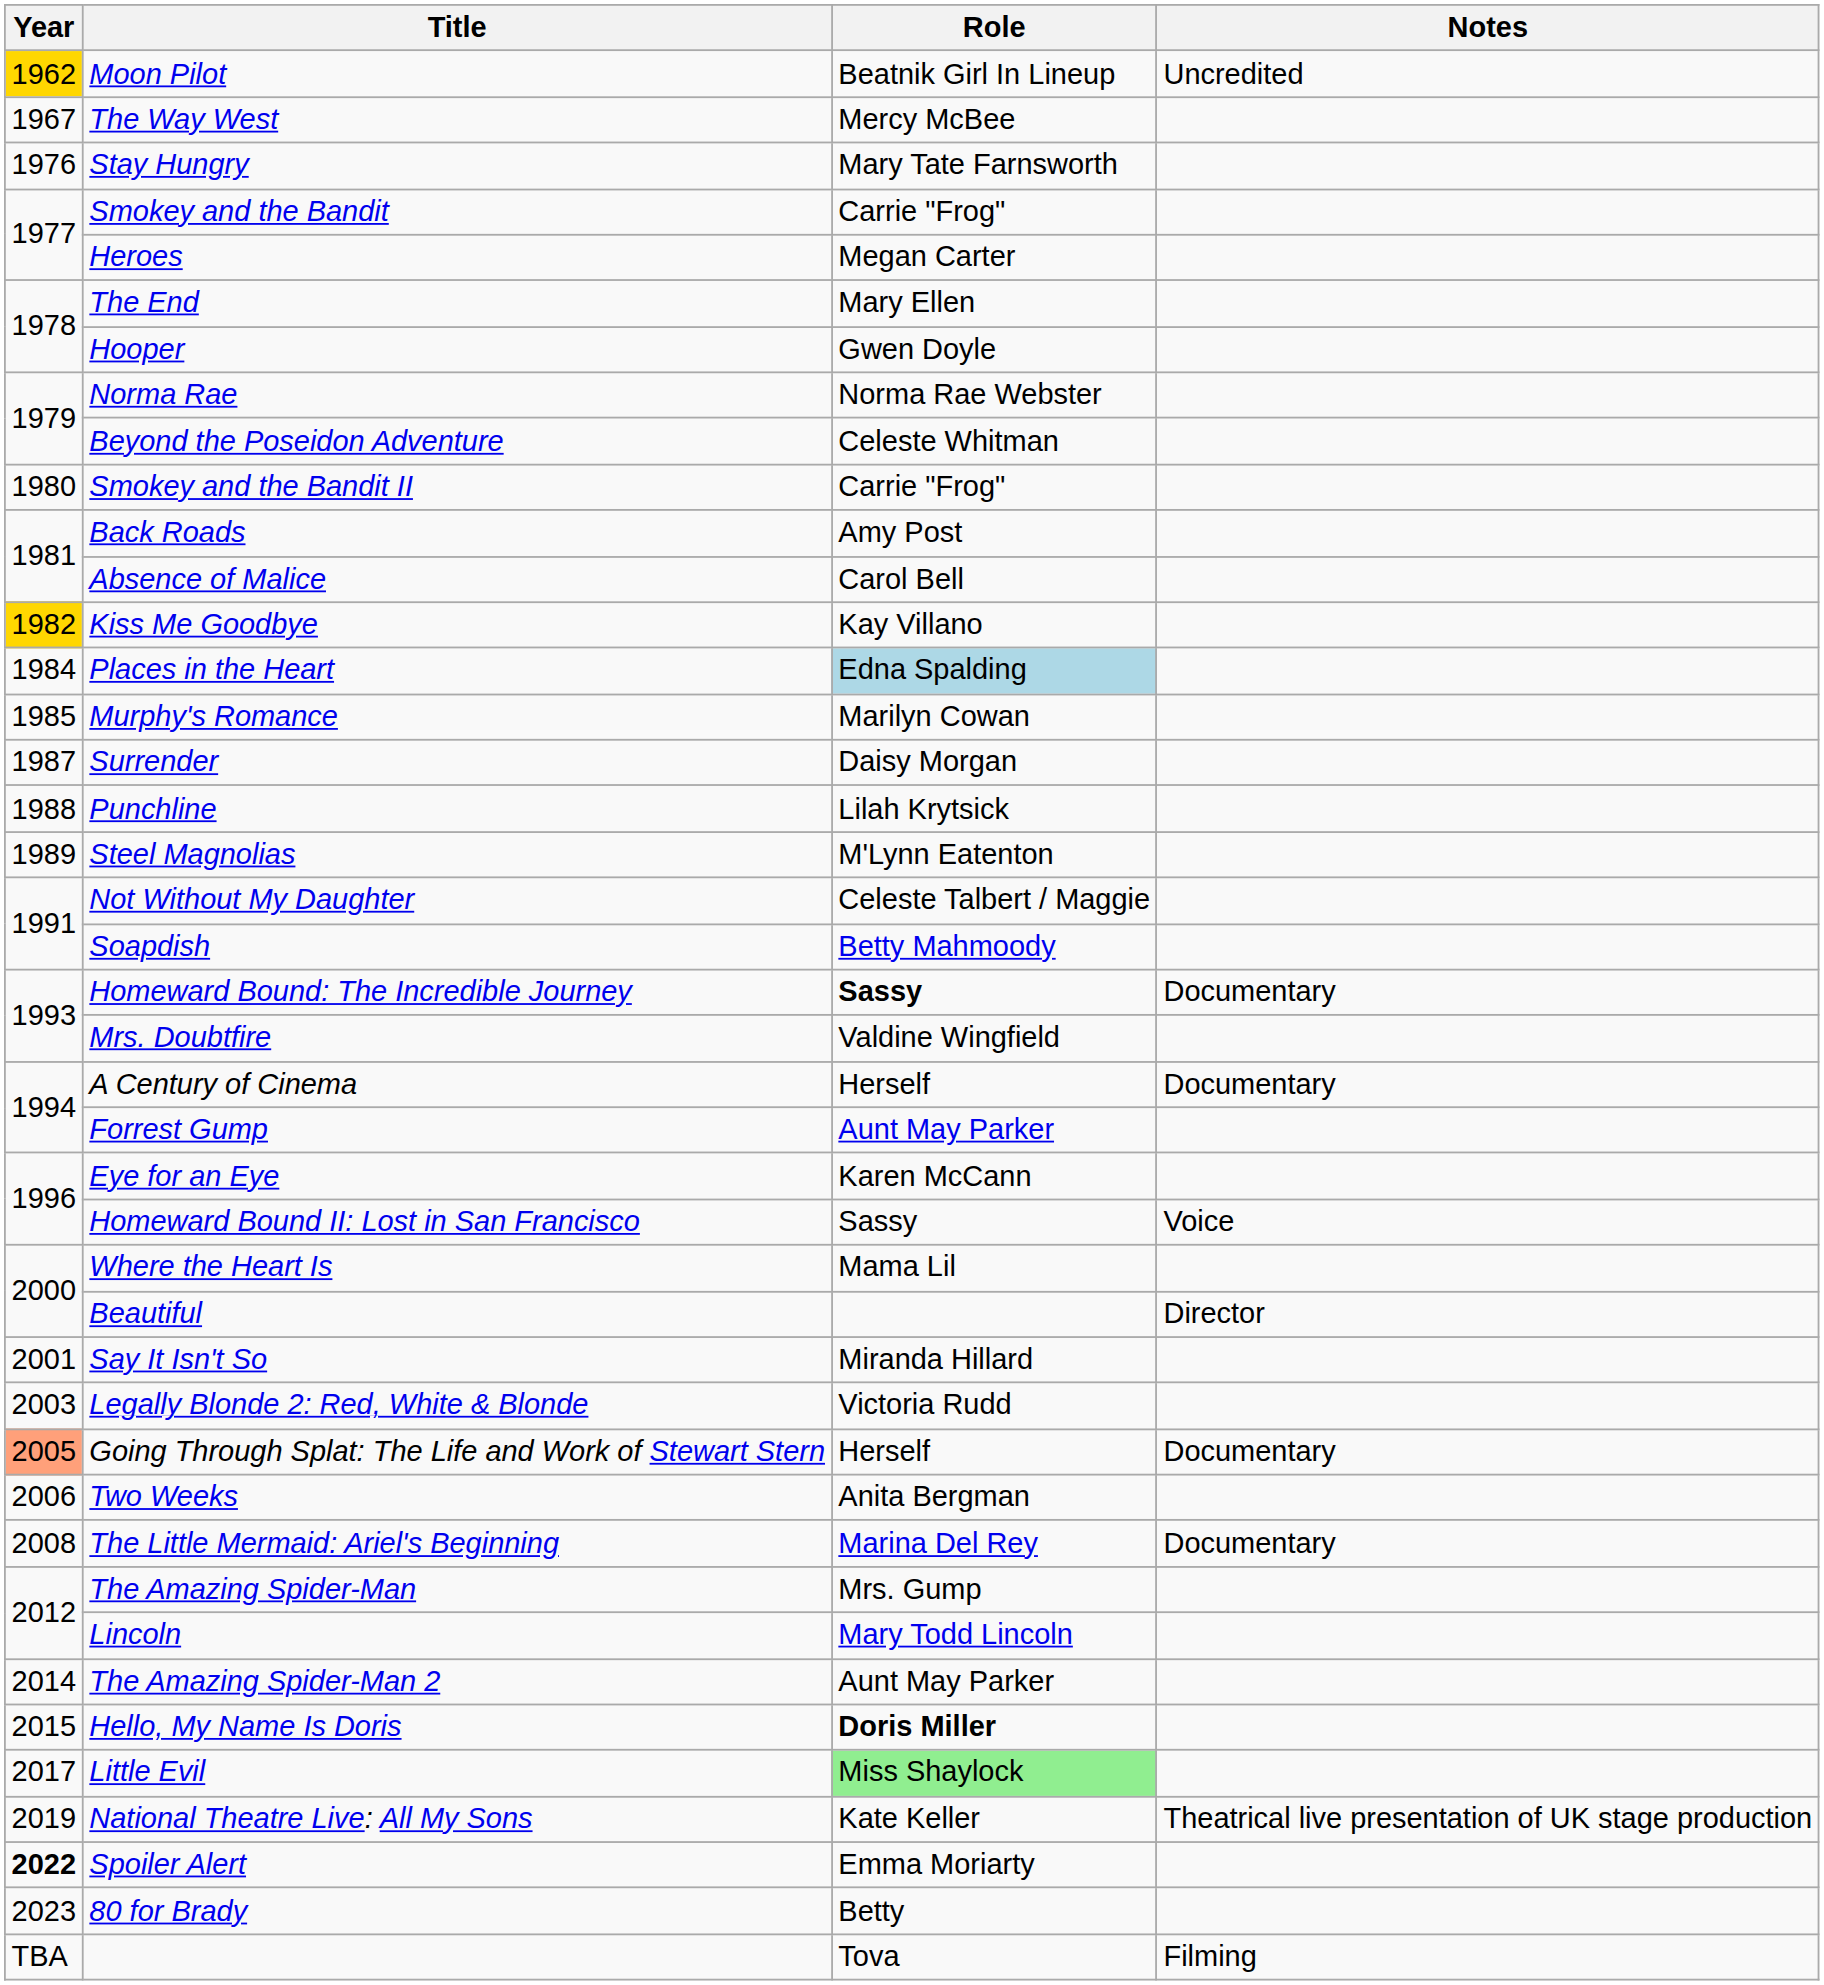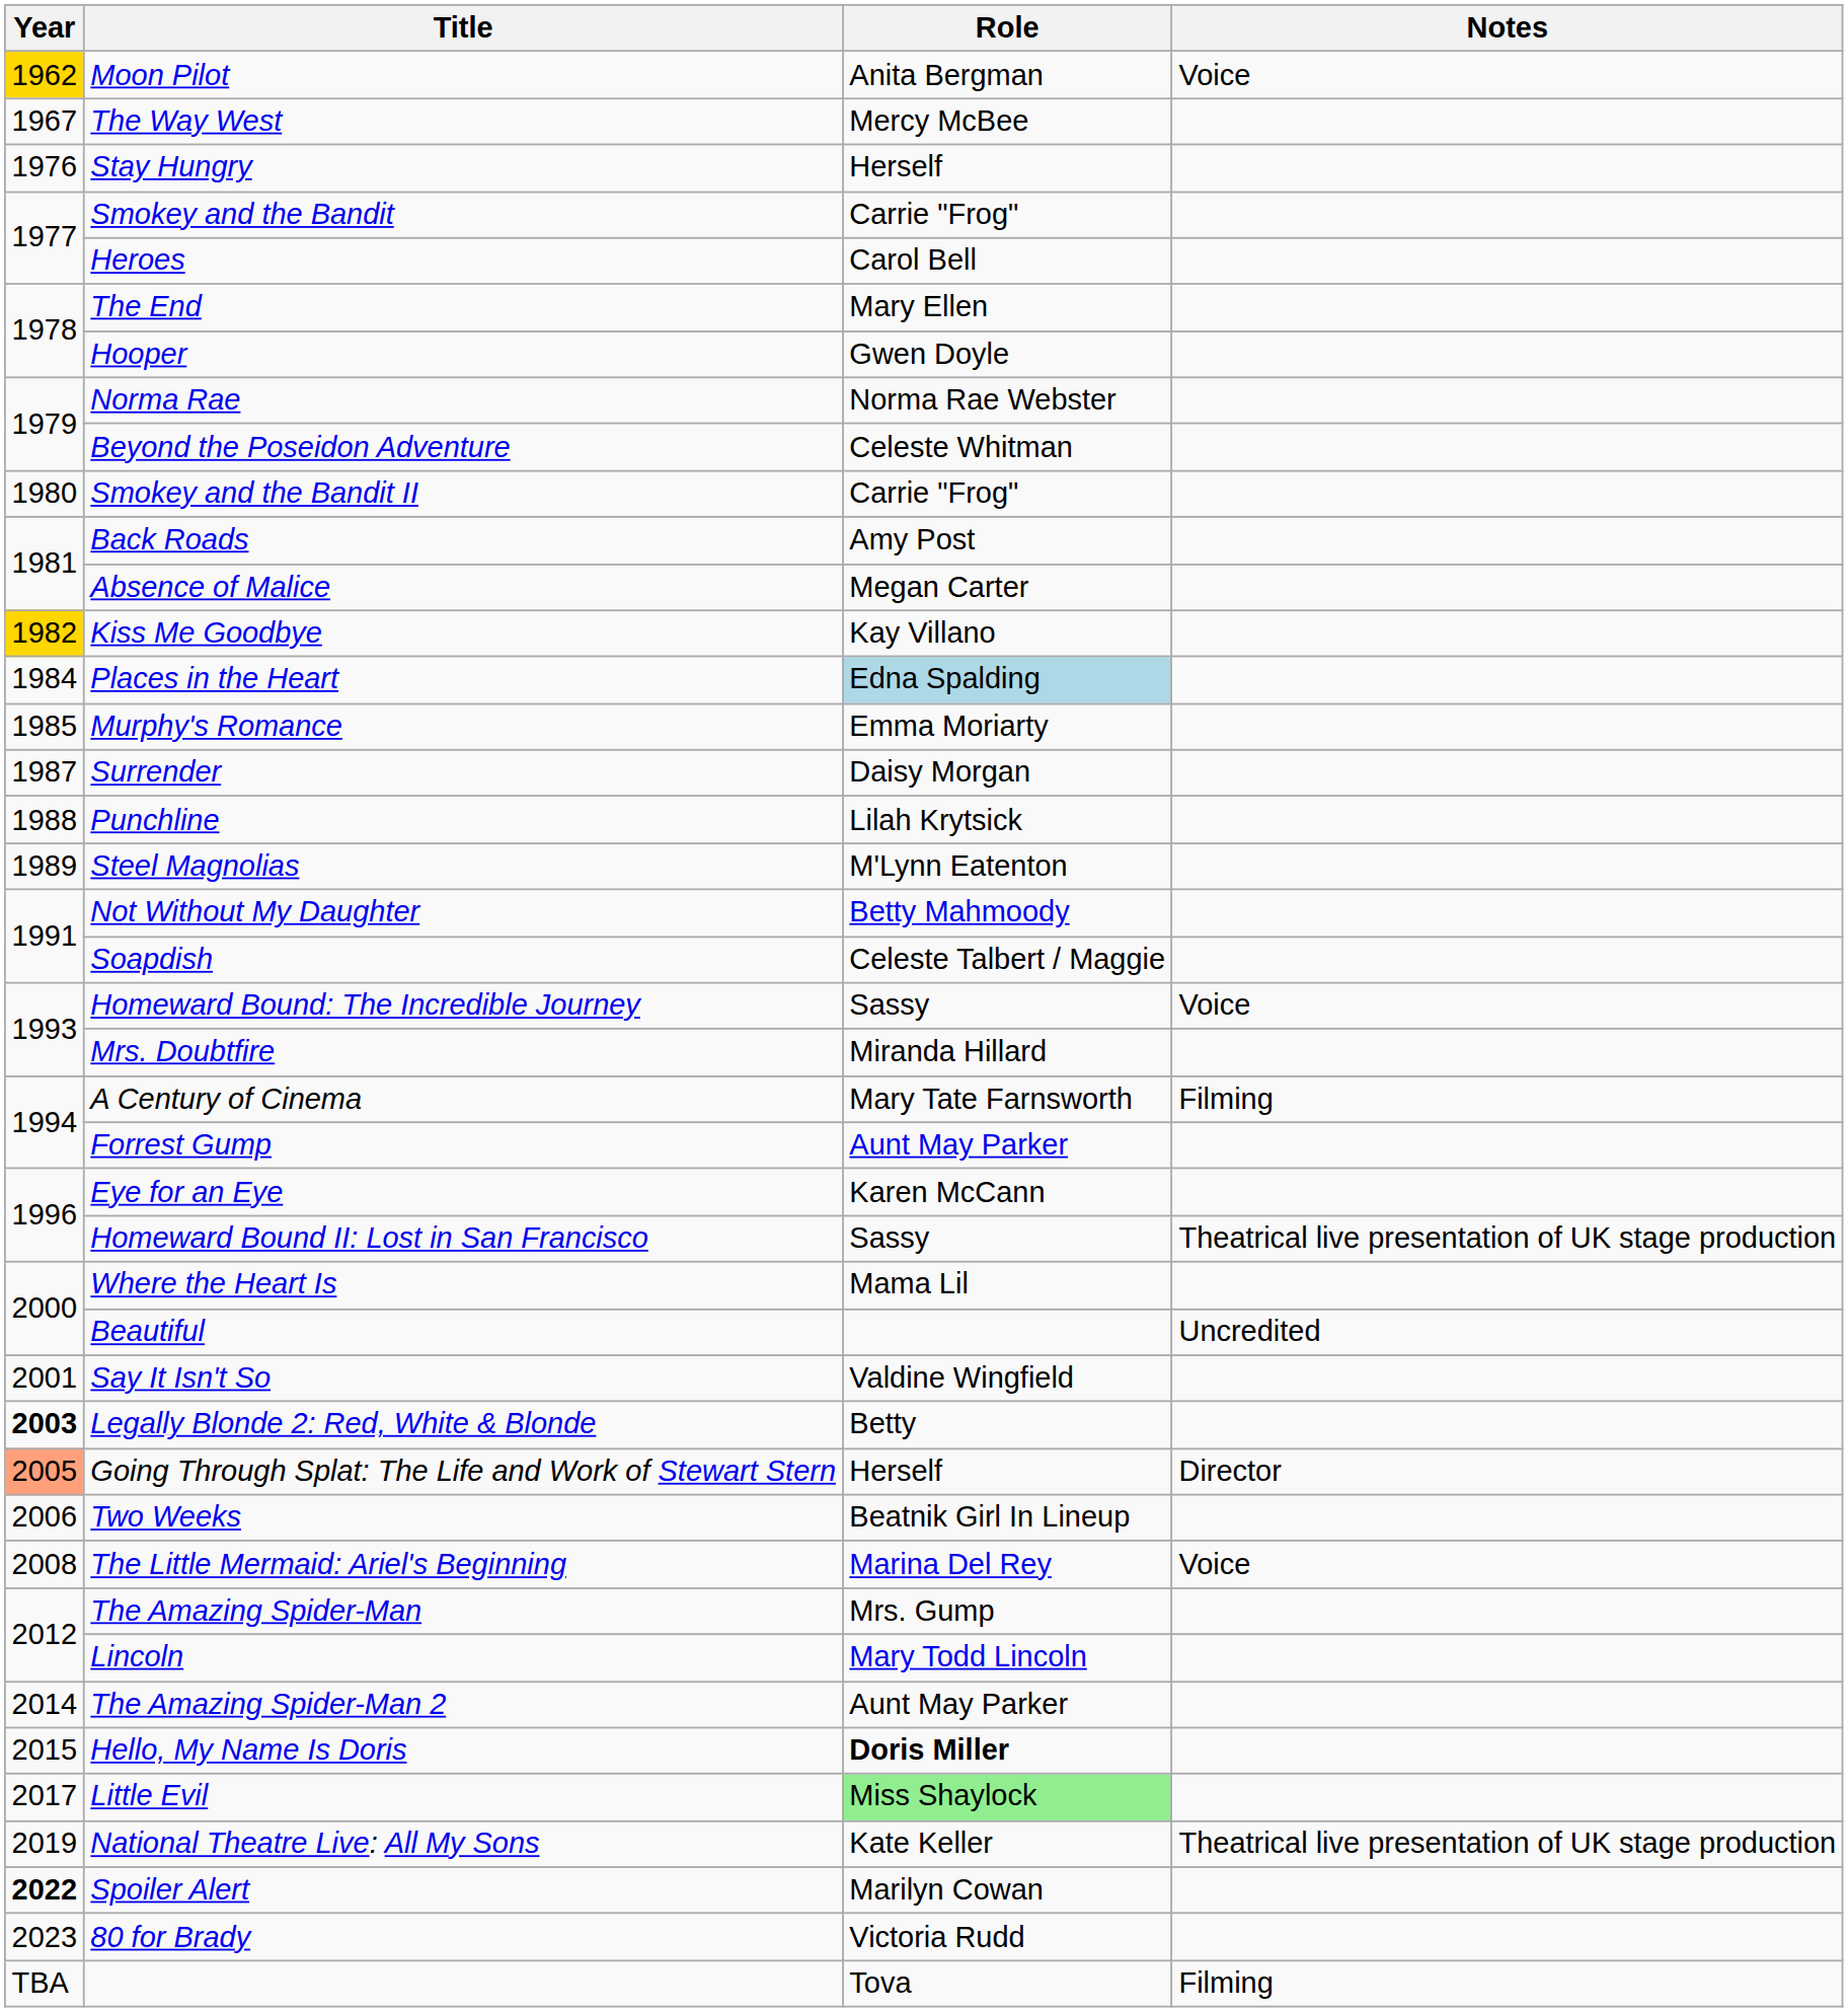 <table class="wikitable sortable">
 <tr>
 <th>Year</th>
 <th>Title</th>
 <th>Role</th>
 <th class="unsortable">Notes</th>
 </tr>
 <tr>
 <td style="background: gold;">1962</td>
 <td><em><a href='#'>Moon Pilot</a></em></td>
-<td>Beatnik Girl In Lineup</td>
-<td>Uncredited</td>
+<td>Anita Bergman</td>
+<td>Voice</td>
 </tr>
 <tr>
 <td>1967</td>
 <td><em><a href='#'>The Way West</a></em></td>
 <td>Mercy McBee</td>
 <td></td>
 </tr>
 <tr>
 <td>1976</td>
 <td><em><a href='#'>Stay Hungry</a></em></td>
-<td>Mary Tate Farnsworth</td>
+<td>Herself</td>
 <td></td>
 </tr>
 <tr>
 <td rowspan="2">1977</td>
 <td><em><a href='#'>Smokey and the Bandit</a></em></td>
 <td>Carrie "Frog"</td>
 <td></td>
 </tr>
 <tr>
 <td><em><a href='#'>Heroes</a></em></td>
-<td>Megan Carter</td>
+<td>Carol Bell</td>
 <td></td>
 </tr>
 <tr>
 <td rowspan="2">1978</td>
 <td><em><a href='#'>The End</a></em></td>
 <td>Mary Ellen</td>
 <td></td>
 </tr>
 <tr>
 <td><em><a href='#'>Hooper</a></em></td>
 <td>Gwen Doyle</td>
 <td></td>
 </tr>
 <tr>
 <td rowspan="2">1979</td>
 <td><em><a href='#'>Norma Rae</a></em></td>
 <td>Norma Rae Webster</td>
 <td></td>
 </tr>
 <tr>
 <td><em><a href='#'>Beyond the Poseidon Adventure</a></em></td>
 <td>Celeste Whitman</td>
 <td></td>
 </tr>
 <tr>
 <td>1980</td>
 <td><em><a href='#'>Smokey and the Bandit II</a></em></td>
 <td>Carrie "Frog"</td>
 <td></td>
 </tr>
 <tr>
 <td rowspan="2">1981</td>
 <td><em><a href='#'>Back Roads</a></em></td>
 <td>Amy Post</td>
 <td></td>
 </tr>
 <tr>
 <td><em><a href='#'>Absence of Malice</a></em></td>
-<td>Carol Bell</td>
+<td>Megan Carter</td>
 <td></td>
 </tr>
 <tr>
 <td style="background: gold;">1982</td>
 <td><em><a href='#'>Kiss Me Goodbye</a></em></td>
 <td>Kay Villano</td>
 <td></td>
 </tr>
 <tr>
 <td>1984</td>
 <td><em><a href='#'>Places in the Heart</a></em></td>
 <td style="background: lightblue;">Edna Spalding</td>
 <td></td>
 </tr>
 <tr>
 <td>1985</td>
 <td><em><a href='#'>Murphy's Romance</a></em></td>
-<td>Marilyn Cowan</td>
+<td>Emma Moriarty</td>
 <td></td>
 </tr>
 <tr>
 <td>1987</td>
 <td><em><a href='#'>Surrender</a></em></td>
 <td>Daisy Morgan</td>
 <td></td>
 </tr>
 <tr>
 <td>1988</td>
 <td><em><a href='#'>Punchline</a></em></td>
 <td>Lilah Krytsick</td>
 <td></td>
 </tr>
 <tr>
 <td>1989</td>
 <td><em><a href='#'>Steel Magnolias</a></em></td>
 <td>M'Lynn Eatenton</td>
 <td></td>
 </tr>
 <tr>
 <td rowspan="2">1991</td>
 <td><em><a href='#'>Not Without My Daughter</a></em></td>
-<td>Celeste Talbert / Maggie</td>
+<td><a href='#'>Betty Mahmoody</a></td>
 <td></td>
 </tr>
 <tr>
 <td><em><a href='#'>Soapdish</a></em></td>
-<td><a href='#'>Betty Mahmoody</a></td>
+<td>Celeste Talbert / Maggie</td>
 <td></td>
 </tr>
 <tr>
 <td rowspan="2">1993</td>
 <td><em><a href='#'>Homeward Bound: The Incredible Journey</a></em></td>
-<td><strong>Sassy</strong></td>
-<td>Documentary</td>
+<td>Sassy</td>
+<td>Voice</td>
 </tr>
 <tr>
 <td><em><a href='#'>Mrs. Doubtfire</a></em></td>
-<td>Valdine Wingfield</td>
+<td>Miranda Hillard</td>
 <td></td>
 </tr>
 <tr>
 <td rowspan="2">1994</td>
 <td><em>A Century of Cinema</em></td>
-<td>Herself</td>
-<td>Documentary</td>
+<td>Mary Tate Farnsworth</td>
+<td>Filming</td>
 </tr>
 <tr>
 <td><em><a href='#'>Forrest Gump</a></em></td>
 <td><a href='#'>Aunt May Parker</a></td>
 <td></td>
 </tr>
 <tr>
 <td rowspan="2">1996</td>
 <td><em><a href='#'>Eye for an Eye</a></em></td>
 <td>Karen McCann</td>
 <td></td>
 </tr>
 <tr>
 <td><em><a href='#'>Homeward Bound II: Lost in San Francisco</a></em></td>
 <td>Sassy</td>
-<td>Voice</td>
+<td>Theatrical live presentation of UK stage production</td>
 </tr>
 <tr>
 <td rowspan="2">2000</td>
 <td><em><a href='#'>Where the Heart Is</a></em></td>
 <td>Mama Lil</td>
 <td></td>
 </tr>
 <tr>
 <td><em><a href='#'>Beautiful</a></em></td>
 <td></td>
-<td>Director</td>
+<td>Uncredited</td>
 </tr>
 <tr>
 <td>2001</td>
 <td><em><a href='#'>Say It Isn't So</a></em></td>
-<td>Miranda Hillard</td>
+<td>Valdine Wingfield</td>
 <td></td>
 </tr>
 <tr>
-<td>2003</td>
+<td><strong>2003</strong></td>
 <td><em><a href='#'>Legally Blonde 2: Red, White & Blonde</a></em></td>
-<td>Victoria Rudd</td>
+<td>Betty</td>
 <td></td>
 </tr>
 <tr>
 <td style="background: lightsalmon;">2005</td>
 <td><em>Going Through Splat: The Life and Work of <a href='#'>Stewart Stern</a></em></td>
 <td>Herself</td>
-<td>Documentary</td>
+<td>Director</td>
 </tr>
 <tr>
 <td>2006</td>
 <td><em><a href='#'>Two Weeks</a></em></td>
-<td>Anita Bergman</td>
+<td>Beatnik Girl In Lineup</td>
 <td></td>
 </tr>
 <tr>
 <td>2008</td>
 <td><em><a href='#'>The Little Mermaid: Ariel's Beginning</a></em></td>
 <td><a href='#'>Marina Del Rey</a></td>
-<td>Documentary</td>
+<td>Voice</td>
 </tr>
 <tr>
 <td rowspan="2">2012</td>
 <td><em><a href='#'>The Amazing Spider-Man</a></em></td>
 <td>Mrs. Gump</td>
 <td></td>
 </tr>
 <tr>
 <td><em><a href='#'>Lincoln</a></em></td>
 <td><a href='#'>Mary Todd Lincoln</a></td>
 <td></td>
 </tr>
 <tr>
 <td>2014</td>
 <td><em><a href='#'>The Amazing Spider-Man 2</a></em></td>
 <td>Aunt May Parker</td>
 <td></td>
 </tr>
 <tr>
 <td>2015</td>
 <td><em><a href='#'>Hello, My Name Is Doris</a></em></td>
 <td><strong>Doris Miller</strong></td>
 <td></td>
 </tr>
 <tr>
 <td>2017</td>
 <td><em><a href='#'>Little Evil</a></em></td>
 <td style="background: lightgreen;">Miss Shaylock</td>
 <td></td>
 </tr>
 <tr>
 <td>2019</td>
 <td><em><a href='#'>National Theatre Live</a>: <a href='#'>All My Sons</a></em></td>
 <td>Kate Keller</td>
 <td>Theatrical live presentation of UK stage production</td>
 </tr>
 <tr>
 <td><strong>2022</strong></td>
 <td><em><a href='#'>Spoiler Alert</a></em></td>
-<td>Emma Moriarty</td>
+<td>Marilyn Cowan</td>
 <td></td>
 </tr>
 <tr>
 <td>2023</td>
 <td><em><a href='#'>80 for Brady</a></em></td>
-<td>Betty</td>
+<td>Victoria Rudd</td>
 <td></td>
 </tr>
 <tr>
 <td>TBA</td>
 <td></td>
 <td>Tova</td>
 <td>Filming</td>
 </tr>
 </table>
